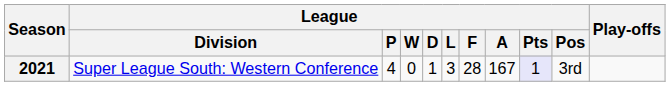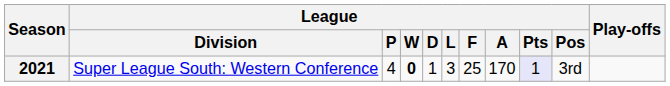 <table class="wikitable" style="text-align: center">
 <tr>
 <th rowspan=2>Season</th>
 <th colspan=9>League</th>
 <th rowspan=2>Play-offs</th>
 </tr>
 <tr>
 <th>Division</th>
 <th>P</th>
 <th>W</th>
 <th>D</th>
 <th>L</th>
 <th>F</th>
 <th>A</th>
 <th>Pts</th>
 <th>Pos</th>
 </tr>
 <tr>
 <th scope="row">2021</th>
 <td><a href='#'>Super League South: Western Conference</a></td>
 <td>4</td>
-<td>0</td>
+<td><strong>0</strong></td>
 <td>1</td>
 <td>3</td>
-<td>28</td>
-<td>167</td>
+<td>25</td>
+<td>170</td>
 <td style="background: lavender;">1</td>
 <td>3rd</td>
 <td></td>
 </tr>
 </table>
